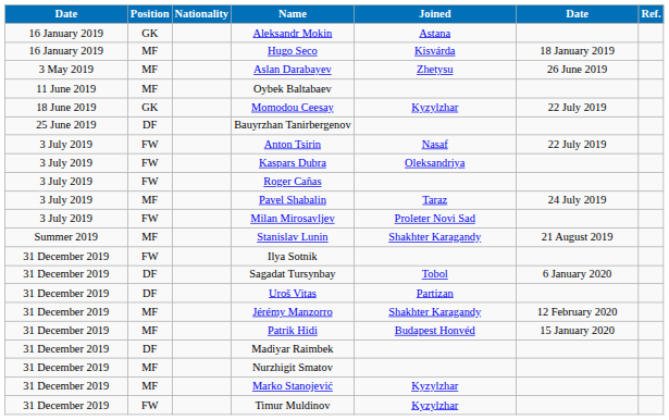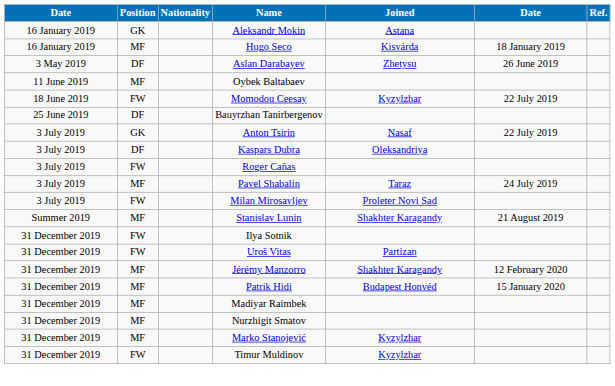 <table class="wikitable"  style="text-align:center; font-size:90%; ">
 <tr>
 <th style="background:#0070B8; color:#FFFFFF; width:150px;">Date</th>
 <th style="background:#0070B8; color:#FFFFFF; width:50px;">Position</th>
 <th style="background:#0070B8; color:#FFFFFF; width:50px;">Nationality</th>
 <th style="background:#0070B8; color:#FFFFFF; width:150px;">Name</th>
 <th style="background:#0070B8; color:#FFFFFF; width:200px;">Joined</th>
 <th style="background:#0070B8; color:#FFFFFF; width:150px;">Date</th>
 <th style="background:#0070B8; color:#FFFFFF; width:25px;">Ref.</th>
 </tr>
 <tr>
 <td>16 January 2019</td>
 <td>GK</td>
 <td></td>
 <td><a href='#'>Aleksandr Mokin</a></td>
 <td><a href='#'>Astana</a></td>
 <td></td>
 <td></td>
 </tr>
 <tr>
 <td>16 January 2019</td>
 <td>MF</td>
 <td></td>
 <td><a href='#'>Hugo Seco</a></td>
 <td><a href='#'>Kisvárda</a></td>
 <td>18 January 2019</td>
 <td></td>
 </tr>
 <tr>
 <td>3 May 2019</td>
-<td>MF</td>
+<td>DF</td>
 <td></td>
 <td><a href='#'>Aslan Darabayev</a></td>
 <td><a href='#'>Zhetysu</a></td>
 <td>26 June 2019</td>
 <td></td>
 </tr>
 <tr>
 <td>11 June 2019</td>
 <td>MF</td>
 <td></td>
 <td>Oybek Baltabaev</td>
 <td></td>
 <td></td>
 <td></td>
 </tr>
 <tr>
 <td>18 June 2019</td>
-<td>GK</td>
+<td>FW</td>
 <td></td>
 <td><a href='#'>Momodou Ceesay</a></td>
 <td><a href='#'>Kyzylzhar</a></td>
 <td>22 July 2019</td>
 <td></td>
 </tr>
 <tr>
 <td>25 June 2019</td>
 <td>DF</td>
 <td></td>
 <td>Bauyrzhan Tanirbergenov</td>
 <td></td>
 <td></td>
 <td></td>
 </tr>
 <tr>
 <td>3 July 2019</td>
-<td>FW</td>
+<td>GK</td>
 <td></td>
 <td><a href='#'>Anton Tsirin</a></td>
 <td><a href='#'>Nasaf</a></td>
 <td>22 July 2019</td>
 <td></td>
 </tr>
 <tr>
 <td>3 July 2019</td>
-<td>FW</td>
+<td>DF</td>
 <td></td>
 <td><a href='#'>Kaspars Dubra</a></td>
 <td><a href='#'>Oleksandriya</a></td>
 <td></td>
 <td></td>
 </tr>
 <tr>
 <td>3 July 2019</td>
 <td>FW</td>
 <td></td>
 <td><a href='#'>Roger Cañas</a></td>
 <td></td>
 <td></td>
 <td></td>
 </tr>
 <tr>
 <td>3 July 2019</td>
 <td>MF</td>
 <td></td>
 <td><a href='#'>Pavel Shabalin</a></td>
 <td><a href='#'>Taraz</a></td>
 <td>24 July 2019</td>
 <td></td>
 </tr>
 <tr>
 <td>3 July 2019</td>
 <td>FW</td>
 <td></td>
 <td><a href='#'>Milan Mirosavljev</a></td>
 <td><a href='#'>Proleter Novi Sad</a></td>
 <td></td>
 <td></td>
 </tr>
 <tr>
 <td>Summer 2019</td>
 <td>MF</td>
 <td></td>
 <td><a href='#'>Stanislav Lunin</a></td>
 <td><a href='#'>Shakhter Karagandy</a></td>
 <td>21 August 2019</td>
 <td></td>
 </tr>
 <tr>
 <td>31 December 2019</td>
 <td>FW</td>
 <td></td>
 <td>Ilya Sotnik</td>
 <td></td>
 <td></td>
 <td></td>
 </tr>
 <tr>
 <td>31 December 2019</td>
-<td>DF</td>
-<td></td>
-<td>Sagadat Tursynbay</td>
-<td><a href='#'>Tobol</a></td>
-<td>6 January 2020</td>
-<td></td>
-</tr>
-<tr>
-<td>31 December 2019</td>
-<td>DF</td>
+<td>FW</td>
 <td></td>
 <td><a href='#'>Uroš Vitas</a></td>
 <td><a href='#'>Partizan</a></td>
 <td></td>
 <td></td>
 </tr>
 <tr>
 <td>31 December 2019</td>
 <td>MF</td>
 <td></td>
 <td><a href='#'>Jérémy Manzorro</a></td>
 <td><a href='#'>Shakhter Karagandy</a></td>
 <td>12 February 2020</td>
 <td></td>
 </tr>
 <tr>
 <td>31 December 2019</td>
 <td>MF</td>
 <td></td>
 <td><a href='#'>Patrik Hidi</a></td>
 <td><a href='#'>Budapest Honvéd</a></td>
 <td>15 January 2020</td>
 <td></td>
 </tr>
 <tr>
 <td>31 December 2019</td>
-<td>DF</td>
+<td>MF</td>
 <td></td>
 <td>Madiyar Raimbek</td>
 <td></td>
 <td></td>
 <td></td>
 </tr>
 <tr>
 <td>31 December 2019</td>
 <td>MF</td>
 <td></td>
 <td>Nurzhigit Smatov</td>
 <td></td>
 <td></td>
 <td></td>
 </tr>
 <tr>
 <td>31 December 2019</td>
 <td>MF</td>
 <td></td>
 <td><a href='#'>Marko Stanojević</a></td>
 <td><a href='#'>Kyzylzhar</a></td>
 <td></td>
 <td></td>
 </tr>
 <tr>
 <td>31 December 2019</td>
 <td>FW</td>
 <td></td>
 <td>Timur Muldinov</td>
 <td><a href='#'>Kyzylzhar</a></td>
 <td></td>
 <td></td>
 </tr>
 </table>
